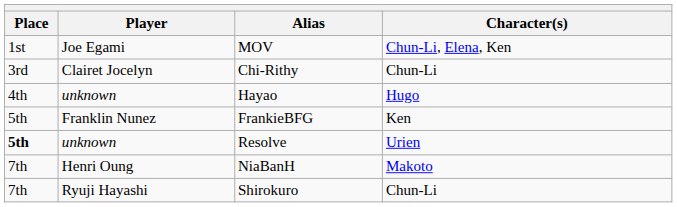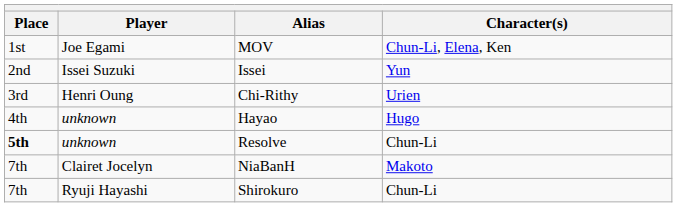 <table class="wikitable">
 <tr>
 <th colspan=4></th>
 </tr>
 <tr>
 <th style="width:50px;">Place</th>
 <th style="width:180px;">Player</th>
 <th style="width:150px;">Alias</th>
 <th style="width:300px;">Character(s)</th>
 </tr>
 <tr>
 <td>1st</td>
 <td> Joe Egami</td>
 <td>MOV</td>
 <td><a href='#'>Chun-Li</a>, <a href='#'>Elena</a>, Ken</td>
 </tr>
 <tr>
+<td>2nd</td>
+<td> Issei Suzuki</td>
+<td>Issei</td>
+<td><a href='#'>Yun</a></td>
+</tr>
+<tr>
 <td>3rd</td>
-<td> Clairet Jocelyn</td>
+<td> Henri Oung</td>
 <td>Chi-Rithy</td>
-<td>Chun-Li</td>
+<td><a href='#'>Urien</a></td>
 </tr>
 <tr>
 <td>4th</td>
 <td> <em>unknown</em></td>
 <td>Hayao</td>
 <td><a href='#'>Hugo</a></td>
 </tr>
 <tr>
-<td>5th</td>
-<td> Franklin Nunez</td>
-<td>FrankieBFG</td>
-<td>Ken</td>
-</tr>
-<tr>
 <td><strong>5th</strong></td>
 <td> <em>unknown</em></td>
 <td>Resolve</td>
-<td><a href='#'>Urien</a></td>
+<td>Chun-Li</td>
 </tr>
 <tr>
 <td>7th</td>
-<td> Henri Oung</td>
+<td> Clairet Jocelyn</td>
 <td>NiaBanH</td>
 <td><a href='#'>Makoto</a></td>
 </tr>
 <tr>
 <td>7th</td>
 <td> Ryuji Hayashi</td>
 <td>Shirokuro</td>
 <td>Chun-Li</td>
 </tr>
 </table>
